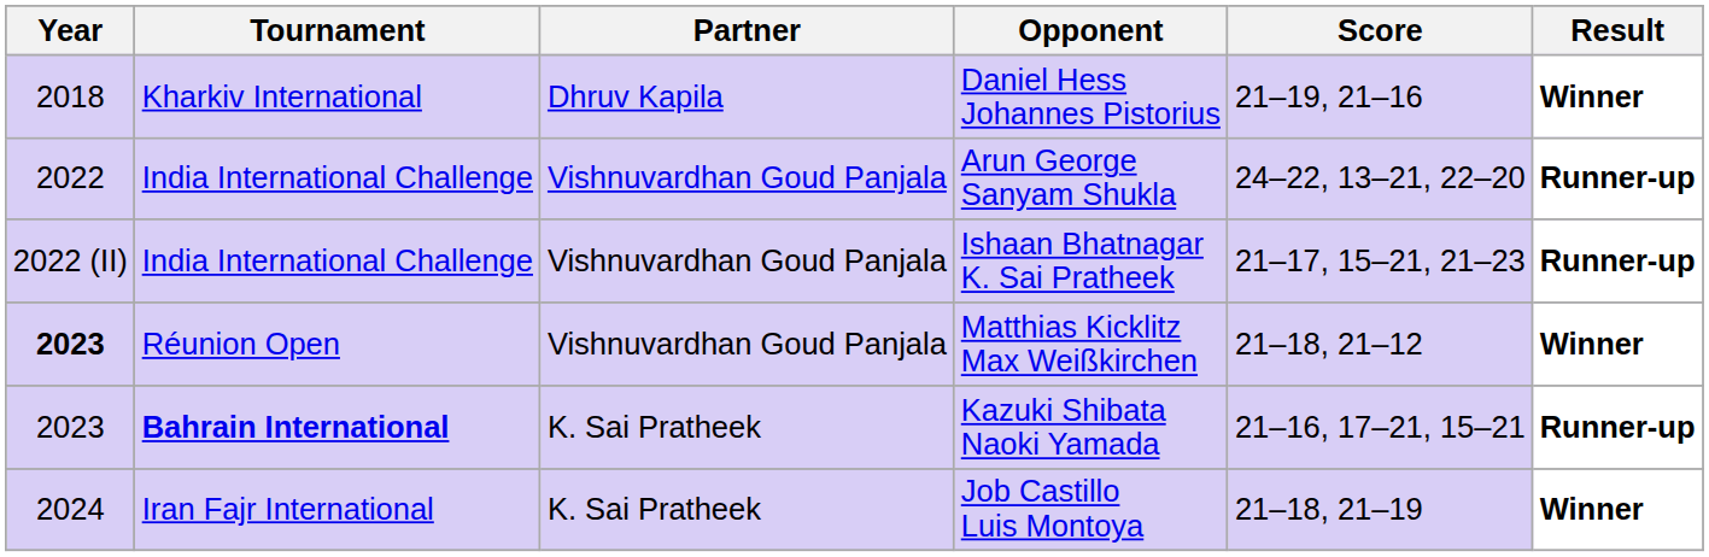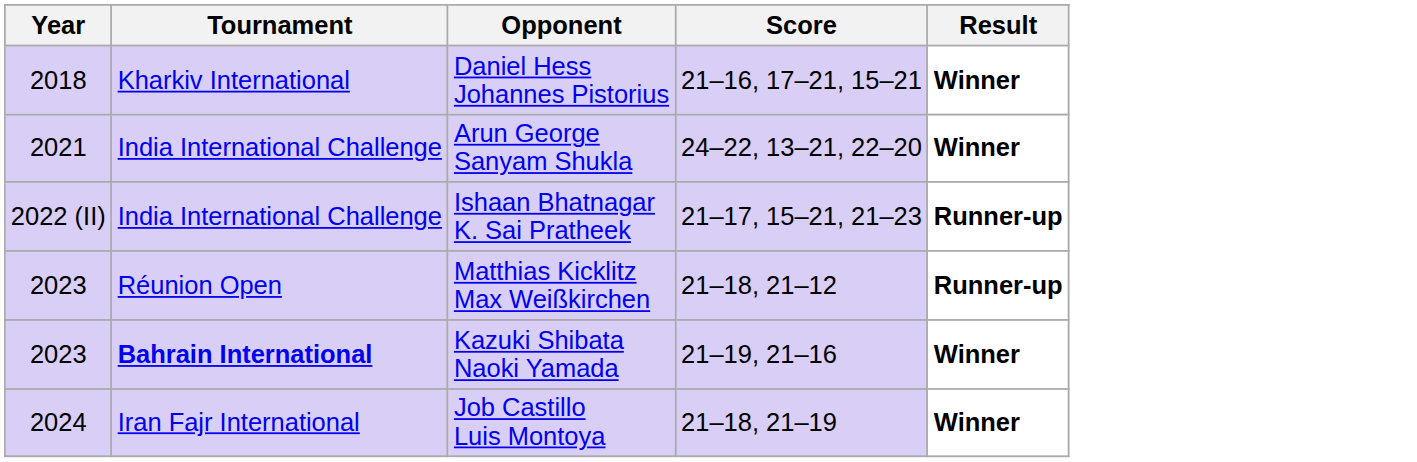 <table class="sortable wikitable" style="font-size: 90%;">
 <tr>
 <th>Year</th>
 <th>Tournament</th>
-<th>Partner</th>
 <th>Opponent</th>
 <th>Score</th>
 <th>Result</th>
 </tr>
 <tr style="background:#D8CEF6">
 <td align="center">2018</td>
 <td align="left"><a href='#'>Kharkiv International</a></td>
-<td align="left"> <a href='#'>Dhruv Kapila</a></td>
 <td align="left"> <a href='#'>Daniel Hess</a><br> <a href='#'>Johannes Pistorius</a></td>
-<td align="left">21–19, 21–16</td>
+<td align="left">21–16, 17–21, 15–21</td>
 <td style="text-align:left; background:white"> <strong>Winner</strong></td>
 </tr>
 <tr style="background:#D8CEF6">
-<td align="center">2022</td>
+<td align="center">2021</td>
 <td align="left"><a href='#'>India International Challenge</a></td>
-<td align="left"> <a href='#'>Vishnuvardhan Goud Panjala</a></td>
 <td align="left"> <a href='#'>Arun George</a><br> <a href='#'>Sanyam Shukla</a></td>
 <td align="left">24–22, 13–21, 22–20</td>
-<td style="text-align:left; background:white"> <strong>Runner-up</strong></td>
+<td style="text-align:left; background:white"> <strong>Winner</strong></td>
 </tr>
 <tr style="background:#D8CEF6">
 <td align="center">2022 (II)</td>
 <td align="left"><a href='#'>India International Challenge</a></td>
-<td align="left"> Vishnuvardhan Goud Panjala</td>
 <td align="left"> <a href='#'>Ishaan Bhatnagar</a><br> <a href='#'>K. Sai Pratheek</a></td>
 <td align="left">21–17, 15–21, 21–23</td>
 <td style="text-align:left; background:white"> <strong>Runner-up</strong></td>
 </tr>
 <tr style="background:#D8CEF6">
-<td align="center"><strong>2023</strong></td>
+<td align="center">2023</td>
 <td align="left"><a href='#'>Réunion Open</a></td>
-<td align="left"> Vishnuvardhan Goud Panjala</td>
 <td align="left"> <a href='#'>Matthias Kicklitz</a><br> <a href='#'>Max Weißkirchen</a></td>
 <td align="left">21–18, 21–12</td>
-<td style="text-align:left; background:white"> <strong>Winner</strong></td>
+<td style="text-align:left; background:white"> <strong>Runner-up</strong></td>
 </tr>
 <tr style="background:#D8CEF6">
 <td align="center">2023</td>
 <td align="left"><strong><a href='#'>Bahrain International</a></strong></td>
-<td align="left"> K. Sai Pratheek</td>
 <td align="left"> <a href='#'>Kazuki Shibata</a><br> <a href='#'>Naoki Yamada</a></td>
-<td align="left">21–16, 17–21, 15–21</td>
-<td style="text-align:left; background:white"> <strong>Runner-up</strong></td>
+<td align="left">21–19, 21–16</td>
+<td style="text-align:left; background:white"> <strong>Winner</strong></td>
 </tr>
 <tr style="background:#D8CEF6">
 <td align="center">2024</td>
 <td align="left"><a href='#'>Iran Fajr International</a></td>
-<td align="left"> K. Sai Pratheek</td>
 <td align="left"> <a href='#'>Job Castillo</a><br> <a href='#'>Luis Montoya</a></td>
 <td align="left">21–18, 21–19</td>
 <td style="text-align:left; background:white"> <strong>Winner</strong></td>
 </tr>
 </table>
